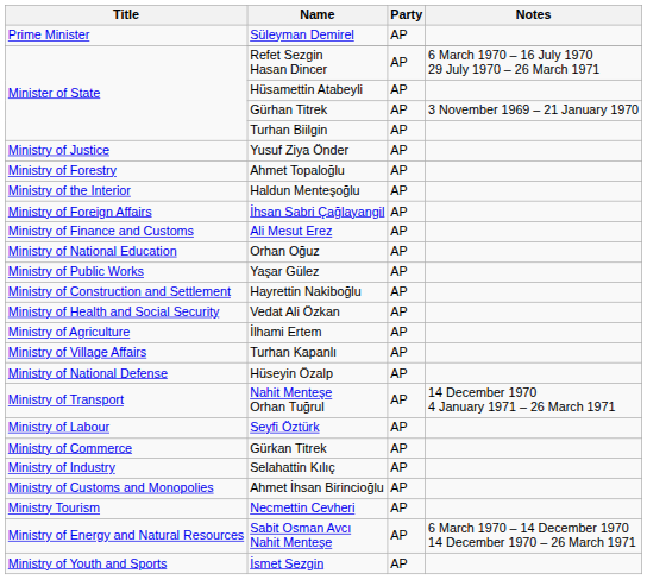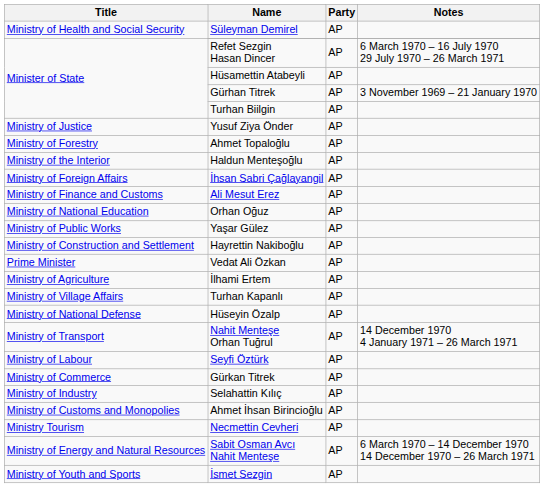 <table class="wikitable">
 <tr>
 <th>Title</th>
 <th>Name</th>
 <th>Party</th>
 <th>Notes</th>
 </tr>
 <tr>
-<td><a href='#'>Prime Minister</a></td>
+<td><a href='#'>Ministry of Health and Social Security</a></td>
 <td><a href='#'>Süleyman Demirel</a></td>
 <td>AP</td>
 <td></td>
 </tr>
 <tr>
 <td rowspan="5" style="text-align:left;"><a href='#'>Minister of State</a></td>
 </tr>
 <tr>
 <td>Refet Sezgin<br>Hasan Dincer</td>
 <td>AP</td>
 <td>6 March 1970 – 16 July 1970<br>29 July 1970 – 26 March 1971</td>
 </tr>
 <tr>
 <td>Hüsamettin Atabeyli</td>
 <td>AP</td>
 <td></td>
 </tr>
 <tr>
 <td>Gürhan Titrek</td>
 <td>AP</td>
 <td>3 November 1969 – 21 January 1970</td>
 </tr>
 <tr>
 <td>Turhan Biilgin</td>
 <td>AP</td>
 <td></td>
 </tr>
 <tr>
 <td><a href='#'>Ministry of Justice</a></td>
 <td>Yusuf Ziya Önder</td>
 <td>AP</td>
 <td></td>
 </tr>
 <tr>
 <td><a href='#'>Ministry of Forestry</a></td>
 <td>Ahmet Topaloğlu</td>
 <td>AP</td>
 <td></td>
 </tr>
 <tr>
 <td><a href='#'>Ministry of the Interior</a></td>
 <td>Haldun Menteşoğlu</td>
 <td>AP</td>
 <td></td>
 </tr>
 <tr>
 <td><a href='#'>Ministry of Foreign Affairs</a></td>
 <td><a href='#'>İhsan Sabri Çağlayangil</a></td>
 <td>AP</td>
 <td></td>
 </tr>
 <tr>
 <td><a href='#'>Ministry of Finance and Customs</a></td>
 <td><a href='#'>Ali Mesut Erez</a></td>
 <td>AP</td>
 <td></td>
 </tr>
 <tr>
 <td><a href='#'>Ministry of National Education</a></td>
 <td>Orhan Oğuz</td>
 <td>AP</td>
 <td></td>
 </tr>
 <tr>
 <td><a href='#'>Ministry of Public Works</a></td>
 <td>Yaşar Gülez</td>
 <td>AP</td>
 <td></td>
 </tr>
 <tr>
 <td><a href='#'>Ministry of Construction and Settlement</a></td>
 <td>Hayrettin Nakiboğlu</td>
 <td>AP</td>
 <td></td>
 </tr>
 <tr>
-<td><a href='#'>Ministry of Health and Social Security</a></td>
+<td><a href='#'>Prime Minister</a></td>
 <td>Vedat Ali Özkan</td>
 <td>AP</td>
 <td></td>
 </tr>
 <tr>
 <td><a href='#'>Ministry of Agriculture</a></td>
 <td>İlhami Ertem</td>
 <td>AP</td>
 <td></td>
 </tr>
 <tr>
 <td><a href='#'>Ministry of Village Affairs </a></td>
 <td>Turhan Kapanlı</td>
 <td>AP</td>
 <td></td>
 </tr>
 <tr>
 <td><a href='#'>Ministry of National Defense</a></td>
 <td>Hüseyin Özalp</td>
 <td>AP</td>
 <td></td>
 </tr>
 <tr>
 <td><a href='#'>Ministry of Transport</a></td>
 <td><a href='#'>Nahit Menteşe</a><br>Orhan Tuğrul</td>
 <td>AP</td>
 <td>14 December 1970<br>4 January 1971 – 26 March 1971</td>
 </tr>
 <tr>
 <td><a href='#'>Ministry of Labour</a></td>
 <td><a href='#'>Seyfi Öztürk</a></td>
 <td>AP</td>
 <td></td>
 </tr>
 <tr>
 <td><a href='#'>Ministry of Commerce</a></td>
 <td>Gürkan Titrek</td>
 <td>AP</td>
 <td></td>
 </tr>
 <tr>
 <td><a href='#'>Ministry of Industry</a></td>
 <td>Selahattin Kılıç</td>
 <td>AP</td>
 <td></td>
 </tr>
 <tr>
 <td><a href='#'>Ministry of Customs and Monopolies</a></td>
 <td>Ahmet İhsan Birincioğlu</td>
 <td>AP</td>
 <td></td>
 </tr>
 <tr>
 <td><a href='#'>Ministry Tourism</a></td>
 <td><a href='#'>Necmettin Cevheri</a></td>
 <td>AP</td>
 <td></td>
 </tr>
 <tr>
 <td><a href='#'>Ministry of Energy and Natural Resources</a></td>
 <td><a href='#'>Sabit Osman Avcı</a><br><a href='#'>Nahit Menteşe</a></td>
 <td>AP</td>
 <td>6 March 1970 – 14 December 1970<br>14 December 1970 – 26 March 1971</td>
 </tr>
 <tr>
 <td><a href='#'>Ministry of Youth and Sports</a></td>
 <td><a href='#'>İsmet Sezgin</a></td>
 <td>AP</td>
 <td></td>
 </tr>
 </table>
